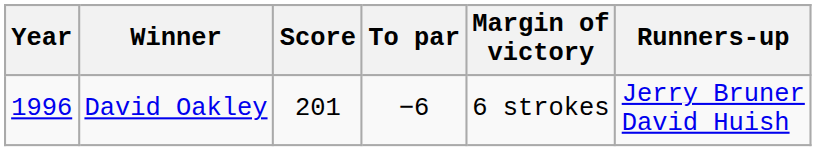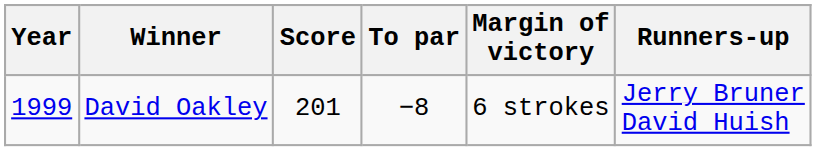 <table class="wikitable" style="font-size:95%">
 <tr>
 <th>Year</th>
 <th>Winner</th>
 <th>Score</th>
 <th>To par</th>
 <th>Margin of<br>victory</th>
 <th>Runners-up</th>
 </tr>
 <tr>
-<td><a href='#'>1996</a></td>
+<td><a href='#'>1999</a></td>
 <td> <a href='#'>David Oakley</a></td>
 <td align=center>201</td>
-<td align=center>−6</td>
+<td align=center>−8</td>
 <td>6 strokes</td>
 <td> <a href='#'>Jerry Bruner</a><br> <a href='#'>David Huish</a></td>
 </tr>
 </table>
